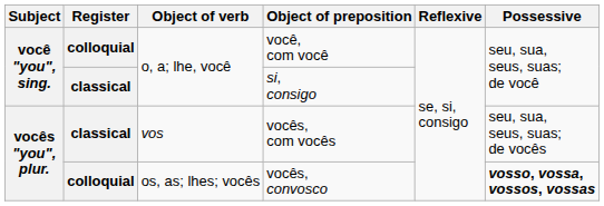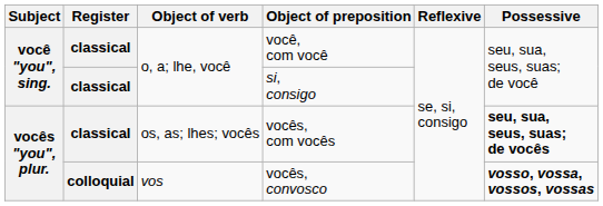 <table class="wikitable">
 <tr ---->
 <th>Subject</th>
 <th>Register</th>
 <th>Object of verb</th>
 <th>Object of preposition</th>
 <th>Reflexive</th>
 <th>Possessive</th>
 </tr>
 <tr ---->
 <th rowspan="2">você <br> <em>"you",<br> sing.</em></th>
-<th>colloquial</th>
+<th>classical</th>
 <td rowspan="2">o, a; lhe, você</td>
 <td>você, <br> com você</td>
 <td rowspan="4">se, si, <br> consigo</td>
 <td rowspan="2">seu, sua, <br> seus, suas; <br> de você</td>
 </tr>
 <tr ---->
 <th>classical</th>
 <td><em>si</em>, <br> <em>consigo</em></td>
 </tr>
 <tr -->
 <th rowspan="2">vocês <br> <em>"you", <br> plur.</em></th>
 <th>classical</th>
-<td><em>vos</em></td>
+<td>os, as; lhes; vocês</td>
 <td>vocês, <br> com vocês</td>
-<td>seu, sua, <br> seus, suas; <br> de vocês</td>
+<td><strong>seu, sua, <br> seus, suas; <br> de vocês</strong></td>
 </tr>
 <tr ---->
 <th>colloquial</th>
-<td>os, as; lhes; vocês</td>
+<td><em>vos</em></td>
 <td>vocês, <br> <em>convosco</em></td>
 <td><strong><em>vosso</em>, <em>vossa</em>, <br> <em>vossos</em>, <em>vossas</em></strong></td>
 </tr>
 </table>
